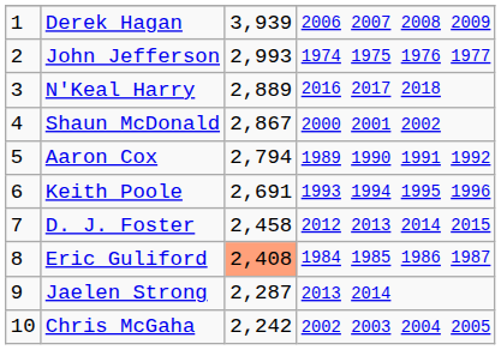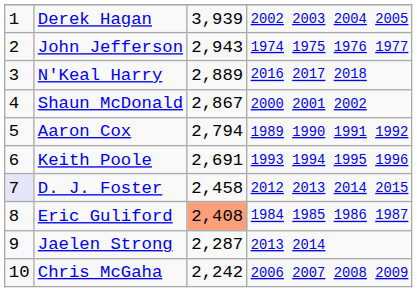 <table class="wikitable">
 <tr>
 </tr>
 <tr>
 <td>1</td>
 <td><a href='#'>Derek Hagan</a></td>
 <td>3,939</td>
-<td style="font-size:80%;"><a href='#'>2006</a> <a href='#'>2007</a> <a href='#'>2008</a> <a href='#'>2009</a></td>
+<td style="font-size:80%;"><a href='#'>2002</a> <a href='#'>2003</a> <a href='#'>2004</a> <a href='#'>2005</a></td>
 </tr>
 <tr>
 <td>2</td>
 <td><a href='#'>John Jefferson</a></td>
-<td>2,993</td>
+<td>2,943</td>
 <td style="font-size:80%;"><a href='#'>1974</a> <a href='#'>1975</a> <a href='#'>1976</a> <a href='#'>1977</a></td>
 </tr>
 <tr>
 <td>3</td>
 <td><a href='#'>N'Keal Harry</a></td>
 <td>2,889</td>
 <td style="font-size:80%;"><a href='#'>2016</a> <a href='#'>2017</a> <a href='#'>2018</a></td>
 </tr>
 <tr>
 <td>4</td>
 <td><a href='#'>Shaun McDonald</a></td>
 <td>2,867</td>
 <td style="font-size:80%;"><a href='#'>2000</a> <a href='#'>2001</a> <a href='#'>2002</a></td>
 </tr>
 <tr>
 <td>5</td>
 <td><a href='#'>Aaron Cox</a></td>
 <td>2,794</td>
 <td style="font-size:80%;"><a href='#'>1989</a> <a href='#'>1990</a> <a href='#'>1991</a> <a href='#'>1992</a></td>
 </tr>
 <tr>
 <td>6</td>
 <td><a href='#'>Keith Poole</a></td>
 <td>2,691</td>
 <td style="font-size:80%;"><a href='#'>1993</a> <a href='#'>1994</a> <a href='#'>1995</a> <a href='#'>1996</a></td>
 </tr>
 <tr>
-<td>7</td>
+<td style="background: lavender;">7</td>
 <td><a href='#'>D. J. Foster</a></td>
 <td>2,458</td>
 <td style="font-size:80%;"><a href='#'>2012</a> <a href='#'>2013</a> <a href='#'>2014</a> <a href='#'>2015</a></td>
 </tr>
 <tr>
 <td>8</td>
 <td><a href='#'>Eric Guliford</a></td>
 <td style="background: lightsalmon;">2,408</td>
 <td style="font-size:80%;"><a href='#'>1984</a> <a href='#'>1985</a> <a href='#'>1986</a> <a href='#'>1987</a></td>
 </tr>
 <tr>
 <td>9</td>
 <td><a href='#'>Jaelen Strong</a></td>
 <td>2,287</td>
 <td style="font-size:80%;"><a href='#'>2013</a> <a href='#'>2014</a></td>
 </tr>
 <tr>
 <td>10</td>
 <td><a href='#'>Chris McGaha</a></td>
 <td>2,242</td>
-<td style="font-size:80%;"><a href='#'>2002</a> <a href='#'>2003</a> <a href='#'>2004</a> <a href='#'>2005</a></td>
+<td style="font-size:80%;"><a href='#'>2006</a> <a href='#'>2007</a> <a href='#'>2008</a> <a href='#'>2009</a></td>
 </tr>
 </table>
